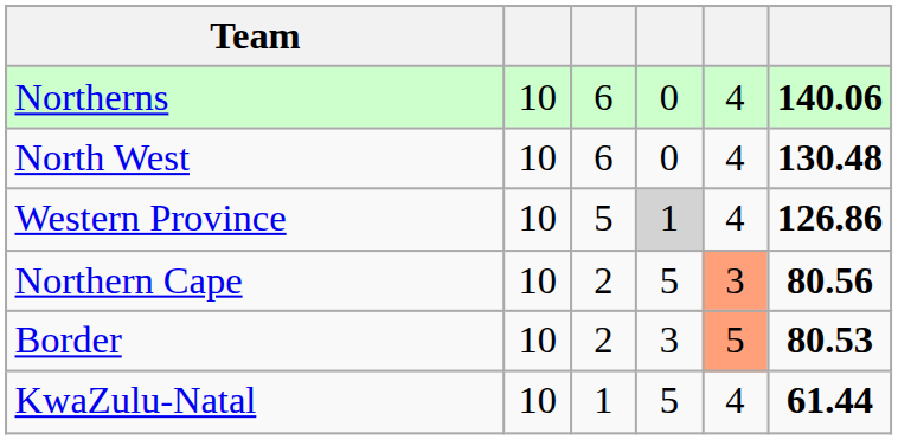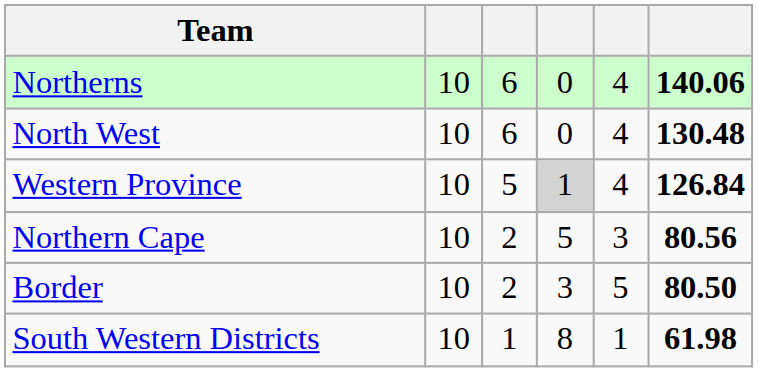 <table class="wikitable" style="text-align:center">
 <tr>
 <th style="width:200px">Team</th>
 <th width="20"></th>
 <th width="20"></th>
 <th width="20"></th>
 <th width="20"></th>
 <th width="20"></th>
 </tr>
 <tr style="background:#cfc">
 <td style="text-align:left;"> <a href='#'>Northerns</a></td>
 <td>10</td>
 <td>6</td>
 <td>0</td>
 <td>4</td>
 <td><strong>140.06</strong></td>
 </tr>
 <tr>
 <td style="text-align:left;"> <a href='#'>North West</a></td>
 <td>10</td>
 <td>6</td>
 <td>0</td>
 <td>4</td>
 <td><strong>130.48</strong></td>
 </tr>
 <tr>
 <td style="text-align:left;"> <a href='#'>Western Province</a></td>
 <td>10</td>
 <td>5</td>
 <td style="background: lightgrey;">1</td>
 <td>4</td>
-<td><strong>126.86</strong></td>
+<td><strong>126.84</strong></td>
 </tr>
 <tr>
 <td style="text-align:left;"> <a href='#'>Northern Cape</a></td>
 <td>10</td>
 <td>2</td>
 <td>5</td>
-<td style="background: lightsalmon;">3</td>
+<td>3</td>
 <td><strong>80.56</strong></td>
 </tr>
 <tr>
 <td style="text-align:left;"> <a href='#'>Border</a></td>
 <td>10</td>
 <td>2</td>
 <td>3</td>
-<td style="background: lightsalmon;">5</td>
-<td><strong>80.53</strong></td>
+<td>5</td>
+<td><strong>80.50</strong></td>
 </tr>
 <tr>
-<td style="text-align:left;"> <a href='#'>KwaZulu-Natal</a></td>
+<td style="text-align:left;"> <a href='#'>South Western Districts</a></td>
 <td>10</td>
 <td>1</td>
-<td>5</td>
-<td>4</td>
-<td><strong>61.44</strong></td>
+<td>8</td>
+<td>1</td>
+<td><strong>61.98</strong></td>
 </tr>
 </table>
